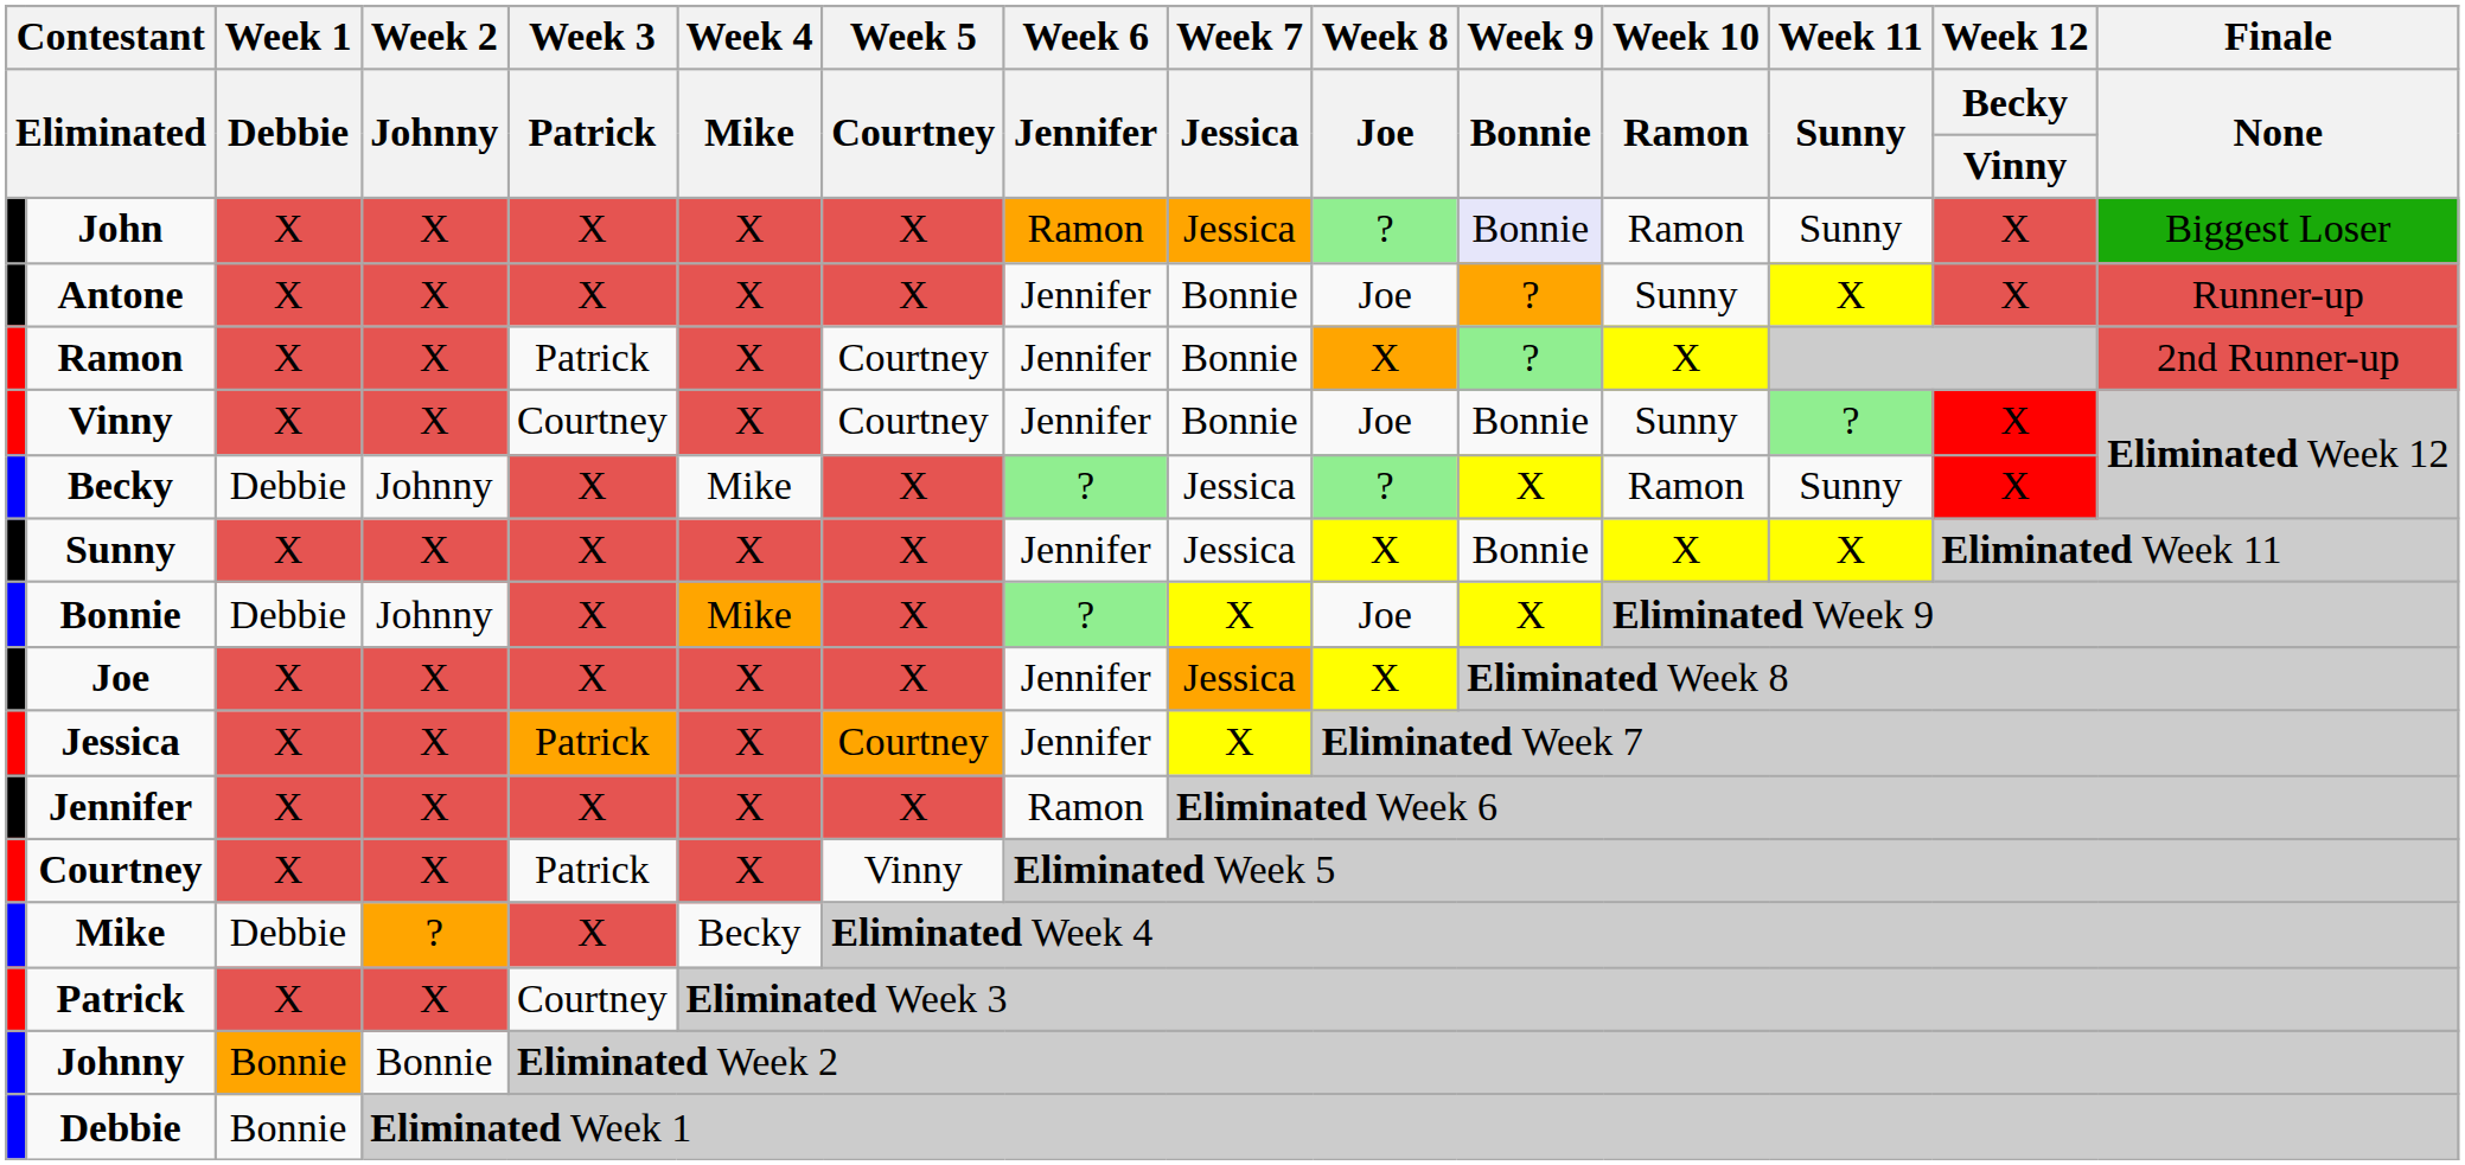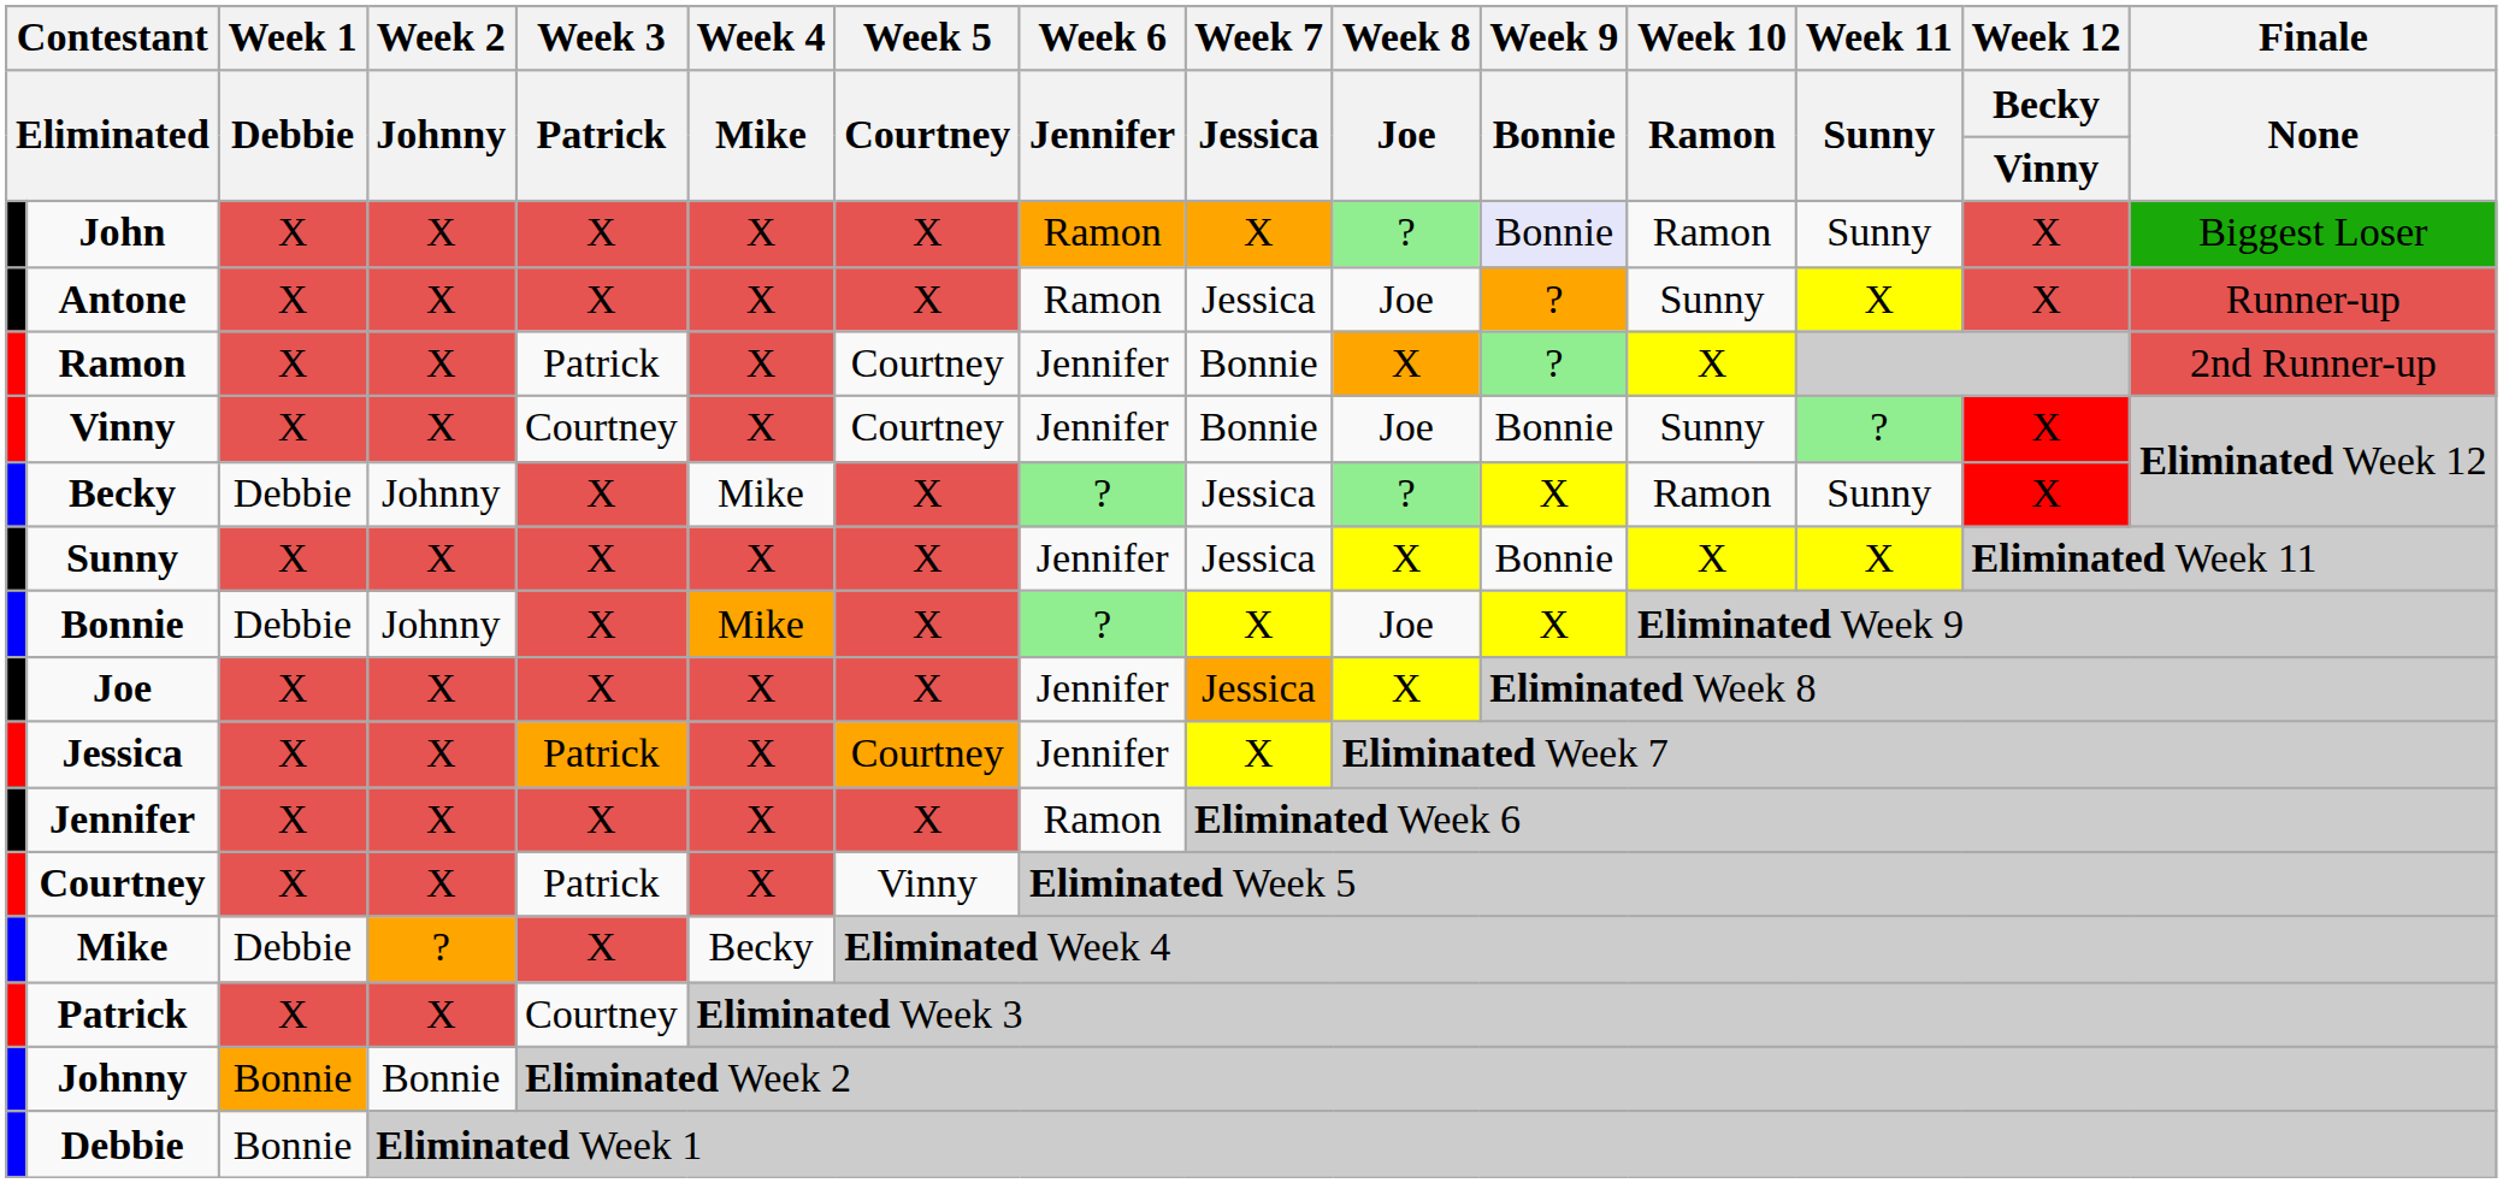 <table class="wikitable" style="text-align:center;">
 <tr>
 <th colspan=2>Contestant</th>
 <th>Week 1</th>
 <th>Week 2</th>
 <th>Week 3</th>
 <th>Week 4</th>
 <th>Week 5</th>
 <th>Week 6</th>
 <th>Week 7</th>
 <th>Week 8</th>
 <th>Week 9</th>
 <th>Week 10</th>
 <th>Week 11</th>
 <th>Week 12</th>
 <th>Finale</th>
 </tr>
 <tr>
 <th colspan="2" rowspan="2">Eliminated</th>
 <th rowspan="2">Debbie</th>
 <th rowspan="2">Johnny</th>
 <th rowspan="2">Patrick</th>
 <th rowspan="2">Mike</th>
 <th rowspan="2">Courtney</th>
 <th rowspan="2">Jennifer</th>
 <th rowspan="2">Jessica</th>
 <th rowspan="2">Joe</th>
 <th rowspan="2">Bonnie</th>
 <th rowspan="2">Ramon</th>
 <th rowspan="2">Sunny</th>
 <th>Becky</th>
 <th rowspan="2">None</th>
 </tr>
 <tr>
 <th>Vinny</th>
 </tr>
 <tr>
 <td style="background:black;"></td>
 <td><strong>John</strong></td>
 <td style="background:#e55451;">X</td>
 <td style="background:#e55451;">X</td>
 <td style="background:#e55451;">X</td>
 <td style="background:#e55451;">X</td>
 <td style="background:#e55451;">X</td>
 <td style="background:orange;">Ramon</td>
-<td style="background:orange;">Jessica</td>
+<td style="background:orange">X</td>
 <td style="background:lightgreen">?</td>
 <td style="background: lavender;">Bonnie</td>
 <td>Ramon</td>
 <td>Sunny</td>
 <td style="background:#e55451">X</td>
 <td style="background:#19aa09;">Biggest Loser</td>
 </tr>
 <tr>
 <td style="background:black;"></td>
 <td><strong>Antone</strong></td>
 <td style="background:#e55451;">X</td>
 <td style="background:#e55451;">X</td>
 <td style="background:#e55451;">X</td>
 <td style="background:#e55451;">X</td>
 <td style="background:#e55451;">X</td>
-<td>Jennifer</td>
-<td>Bonnie</td>
+<td>Ramon</td>
+<td>Jessica</td>
 <td>Joe</td>
 <td style="background:orange">?</td>
 <td>Sunny</td>
 <td style="background:yellow">X</td>
 <td style="background:#e55451">X</td>
 <td style="background:#e55451;">Runner-up</td>
 </tr>
 <tr>
 <td style="background:red;"></td>
 <td><strong>Ramon</strong></td>
 <td style="background:#e55451;">X</td>
 <td style="background:#e55451;">X</td>
 <td>Patrick</td>
 <td style="background:#e55451;">X</td>
 <td>Courtney</td>
 <td>Jennifer</td>
 <td>Bonnie</td>
 <td style="background:orange">X</td>
 <td style="background:lightgreen">?</td>
 <td style="background:yellow">X</td>
 <td colspan="2" style="background:#ccc; text-align:left;"></td>
 <td style="background:#e55451;">2nd Runner-up</td>
 </tr>
 <tr>
 <td style="background:red;"></td>
 <td><strong>Vinny</strong></td>
 <td style="background:#e55451;">X</td>
 <td style="background:#e55451;">X</td>
 <td>Courtney</td>
 <td style="background:#e55451;">X</td>
 <td>Courtney</td>
 <td>Jennifer</td>
 <td>Bonnie</td>
 <td>Joe</td>
 <td>Bonnie</td>
 <td>Sunny</td>
 <td style="background:lightgreen">?</td>
 <td style="background:red">X</td>
 <td rowspan="2" style="background:#ccc; text-align:left;"><strong>Eliminated</strong> Week 12</td>
 </tr>
 <tr>
 <td style="background:blue;"></td>
 <td><strong>Becky</strong></td>
 <td>Debbie</td>
 <td>Johnny</td>
 <td style="background:#e55451;">X</td>
 <td>Mike</td>
 <td style="background:#e55451;">X</td>
 <td style="background:lightgreen">?</td>
 <td>Jessica</td>
 <td style="background:lightgreen">?</td>
 <td style="background:yellow">X</td>
 <td>Ramon</td>
 <td>Sunny</td>
 <td style="background:red">X</td>
 </tr>
 <tr>
 <td style="background:black;"></td>
 <td><strong>Sunny</strong></td>
 <td style="background:#e55451;">X</td>
 <td style="background:#e55451;">X</td>
 <td style="background:#e55451;">X</td>
 <td style="background:#e55451;">X</td>
 <td style="background:#e55451;">X</td>
 <td>Jennifer</td>
 <td>Jessica</td>
 <td style="background:yellow">X</td>
 <td>Bonnie</td>
 <td style="background:yellow">X</td>
 <td style="background:yellow">X</td>
 <td colspan="4" style="background:#ccc; text-align:left;"><strong>Eliminated</strong> Week 11</td>
 </tr>
 <tr>
 <td style="background:blue;"></td>
 <td><strong>Bonnie</strong></td>
 <td>Debbie</td>
 <td>Johnny</td>
 <td style="background:#e55451;">X</td>
 <td style="background:orange;">Mike</td>
 <td style="background:#e55451;">X</td>
 <td style="background:lightgreen">?</td>
 <td style="background:yellow">X</td>
 <td>Joe</td>
 <td style="background:yellow">X</td>
 <td colspan="6" style="background:#ccc; text-align:left;"><strong>Eliminated</strong> Week 9</td>
 </tr>
 <tr>
 <td style="background:black;"></td>
 <td><strong>Joe</strong></td>
 <td style="background:#e55451;">X</td>
 <td style="background:#e55451;">X</td>
 <td style="background:#e55451;">X</td>
 <td style="background:#e55451;">X</td>
 <td style="background:#e55451;">X</td>
 <td>Jennifer</td>
 <td style="background:orange;">Jessica</td>
 <td style="background:yellow">X</td>
 <td colspan="7" style="background:#ccc; text-align:left;"><strong>Eliminated</strong> Week 8</td>
 </tr>
 <tr>
 <td style="background:red;"></td>
 <td><strong>Jessica</strong></td>
 <td style="background:#e55451;">X</td>
 <td style="background:#e55451;">X</td>
 <td style="background:orange;">Patrick</td>
 <td style="background:#e55451;">X</td>
 <td style="background:orange;">Courtney</td>
 <td>Jennifer</td>
 <td style="background:yellow">X</td>
 <td colspan="8" style="background:#ccc; text-align:left;"><strong>Eliminated</strong> Week 7</td>
 </tr>
 <tr>
 <td style="background:black;"></td>
 <td><strong>Jennifer</strong></td>
 <td style="background:#e55451;">X</td>
 <td style="background:#e55451;">X</td>
 <td style="background:#e55451;">X</td>
 <td style="background:#e55451;">X</td>
 <td style="background:#e55451;">X</td>
 <td>Ramon</td>
 <td colspan="9" style="background:#ccc; text-align:left;"><strong>Eliminated</strong> Week 6</td>
 </tr>
 <tr>
 <td style="background:red;"></td>
 <td><strong>Courtney</strong></td>
 <td style="background:#e55451;">X</td>
 <td style="background:#e55451;">X</td>
 <td>Patrick</td>
 <td style="background:#e55451;">X</td>
 <td>Vinny</td>
 <td colspan="10" style="background:#ccc; text-align:left;"><strong>Eliminated</strong> Week 5</td>
 </tr>
 <tr>
 <td style="background:blue;"></td>
 <td><strong>Mike</strong></td>
 <td>Debbie</td>
 <td style="background:orange;">?</td>
 <td style="background:#e55451;">X</td>
 <td>Becky</td>
 <td colspan="11" style="background:#ccc; text-align:left;"><strong>Eliminated</strong> Week 4</td>
 </tr>
 <tr>
 <td style="background:red;"></td>
 <td><strong>Patrick</strong></td>
 <td style="background:#e55451;">X</td>
 <td style="background:#e55451;">X</td>
 <td>Courtney</td>
 <td colspan="12" style="background:#ccc; text-align:left;"><strong>Eliminated</strong> Week 3</td>
 </tr>
 <tr>
 <td style="background:blue;"></td>
 <td><strong>Johnny</strong></td>
 <td style="background:orange;">Bonnie</td>
 <td>Bonnie</td>
 <td colspan="13" style="background:#ccc; text-align:left;"><strong>Eliminated</strong> Week 2</td>
 </tr>
 <tr>
 <td style="background:blue;"></td>
 <td><strong>Debbie</strong></td>
 <td>Bonnie</td>
 <td colspan="15" style="background:#ccc; text-align:left;"><strong>Eliminated</strong> Week 1</td>
 </tr>
 </table>
